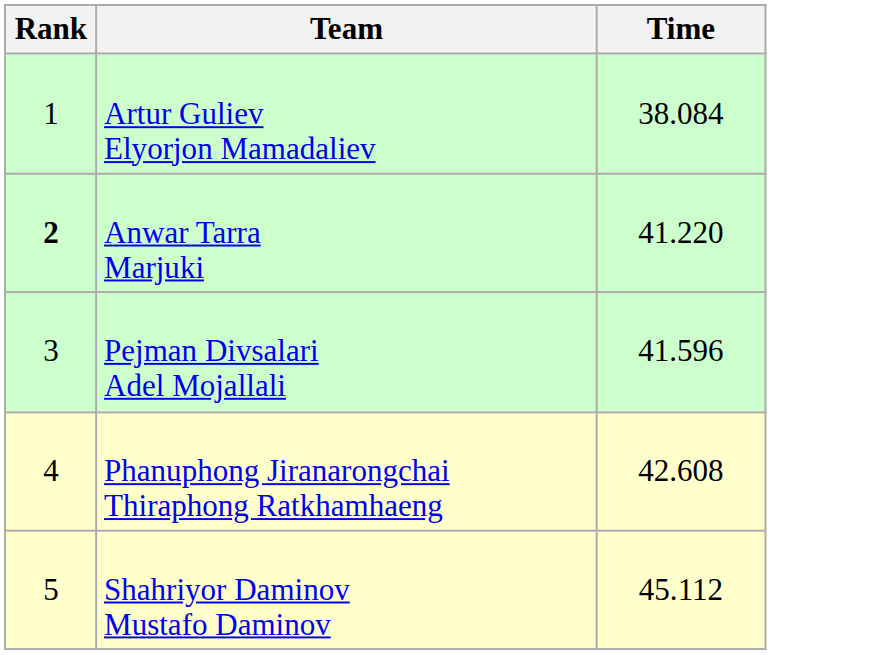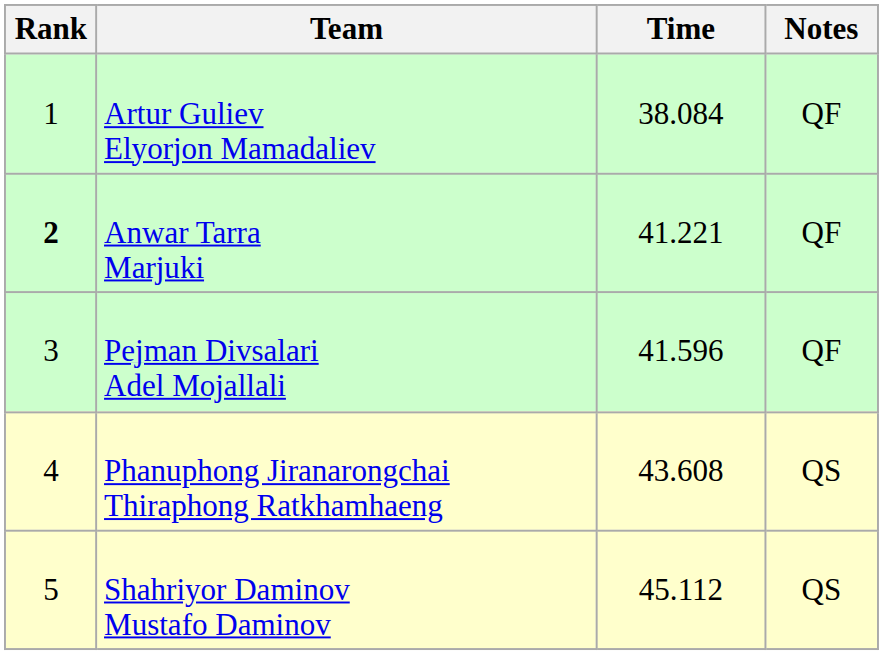 <table class=wikitable style="text-align:center">
 <tr>
 <th width=40>Rank</th>
 <th width=250>Team</th>
 <th width=80>Time</th>
+<th width=50>Notes</th>
 </tr>
 <tr bgcolor="ccffcc">
 <td>1</td>
 <td align=left><br><a href='#'>Artur Guliev</a><br><a href='#'>Elyorjon Mamadaliev</a></td>
 <td>38.084</td>
+<td>QF</td>
 </tr>
 <tr bgcolor="ccffcc">
 <td><strong>2</strong></td>
 <td align=left><br><a href='#'>Anwar Tarra</a><br><a href='#'>Marjuki</a></td>
-<td>41.220</td>
+<td>41.221</td>
+<td>QF</td>
 </tr>
 <tr bgcolor="ccffcc">
 <td>3</td>
 <td align=left><br><a href='#'>Pejman Divsalari</a><br><a href='#'>Adel Mojallali</a></td>
 <td>41.596</td>
+<td>QF</td>
 </tr>
 <tr bgcolor="#ffffcc">
 <td>4</td>
 <td align=left><br><a href='#'>Phanuphong Jiranarongchai</a><br><a href='#'>Thiraphong Ratkhamhaeng</a></td>
-<td>42.608</td>
+<td>43.608</td>
+<td>QS</td>
 </tr>
 <tr bgcolor="#ffffcc">
 <td>5</td>
 <td align=left><br><a href='#'>Shahriyor Daminov</a><br><a href='#'>Mustafo Daminov</a></td>
 <td>45.112</td>
+<td>QS</td>
 </tr>
 </table>
